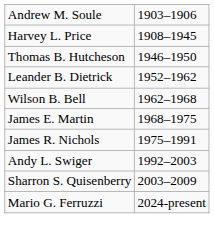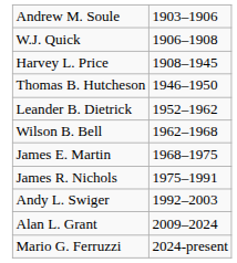 <table class="wikitable" border="1" align="right">
 <tr>
 <td>Andrew M. Soule</td>
 <td>1903–1906</td>
+</tr>
+<tr>
+<td>W.J. Quick</td>
+<td>1906–1908</td>
 </tr>
 <tr>
 <td>Harvey L. Price</td>
 <td>1908–1945</td>
 </tr>
 <tr>
 <td>Thomas B. Hutcheson</td>
 <td>1946–1950</td>
 </tr>
 <tr>
 <td>Leander B. Dietrick</td>
 <td>1952–1962</td>
 </tr>
 <tr>
 <td>Wilson B. Bell</td>
 <td>1962–1968</td>
 </tr>
 <tr>
 <td>James E. Martin</td>
 <td>1968–1975</td>
 </tr>
 <tr>
 <td>James R. Nichols</td>
 <td>1975–1991</td>
 </tr>
 <tr>
 <td>Andy L. Swiger</td>
 <td>1992–2003</td>
 </tr>
 <tr>
-<td>Sharron S. Quisenberry</td>
-<td>2003–2009</td>
+<td>Alan L. Grant</td>
+<td>2009–2024</td>
 </tr>
 <tr>
 <td>Mario G. Ferruzzi</td>
 <td>2024-present</td>
 </tr>
 </table>
